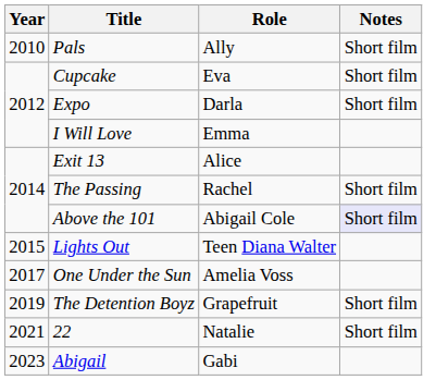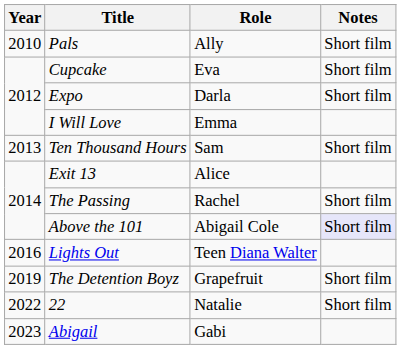 <table class="wikitable">
 <tr>
 <th>Year</th>
 <th>Title</th>
 <th>Role</th>
 <th>Notes</th>
 </tr>
 <tr>
 <td>2010</td>
 <td><em>Pals</em></td>
 <td>Ally</td>
 <td>Short film</td>
 </tr>
 <tr>
 <td rowspan="3">2012</td>
 <td><em>Cupcake</em></td>
 <td>Eva</td>
 <td>Short film</td>
 </tr>
 <tr>
 <td><em>Expo</em></td>
 <td>Darla</td>
 <td>Short film</td>
 </tr>
 <tr>
 <td><em>I Will Love</em></td>
 <td>Emma</td>
 <td></td>
 </tr>
 <tr>
+<td>2013</td>
+<td><em>Ten Thousand Hours</em></td>
+<td>Sam</td>
+<td>Short film</td>
+</tr>
+<tr>
 <td rowspan="3">2014</td>
 <td><em>Exit 13</em></td>
 <td>Alice</td>
 <td></td>
 </tr>
 <tr>
 <td><em>The Passing</em></td>
 <td>Rachel</td>
 <td>Short film</td>
 </tr>
 <tr>
 <td><em>Above the 101</em></td>
 <td>Abigail Cole</td>
 <td style="background: lavender;">Short film</td>
 </tr>
 <tr>
-<td>2015</td>
+<td>2016</td>
 <td><em><a href='#'>Lights Out</a></em></td>
 <td>Teen <a href='#'>Diana Walter</a></td>
-<td></td>
-</tr>
-<tr>
-<td>2017</td>
-<td><em>One Under the Sun</em></td>
-<td>Amelia Voss</td>
 <td></td>
 </tr>
 <tr>
 <td>2019</td>
 <td><em>The Detention Boyz</em></td>
 <td>Grapefruit</td>
 <td>Short film</td>
 </tr>
 <tr>
-<td>2021</td>
+<td>2022</td>
 <td><em>22</em></td>
 <td>Natalie</td>
 <td>Short film</td>
 </tr>
 <tr>
 <td>2023</td>
 <td><a href='#'><em>Abigail</em></a></td>
 <td>Gabi</td>
 <td></td>
 </tr>
 </table>
